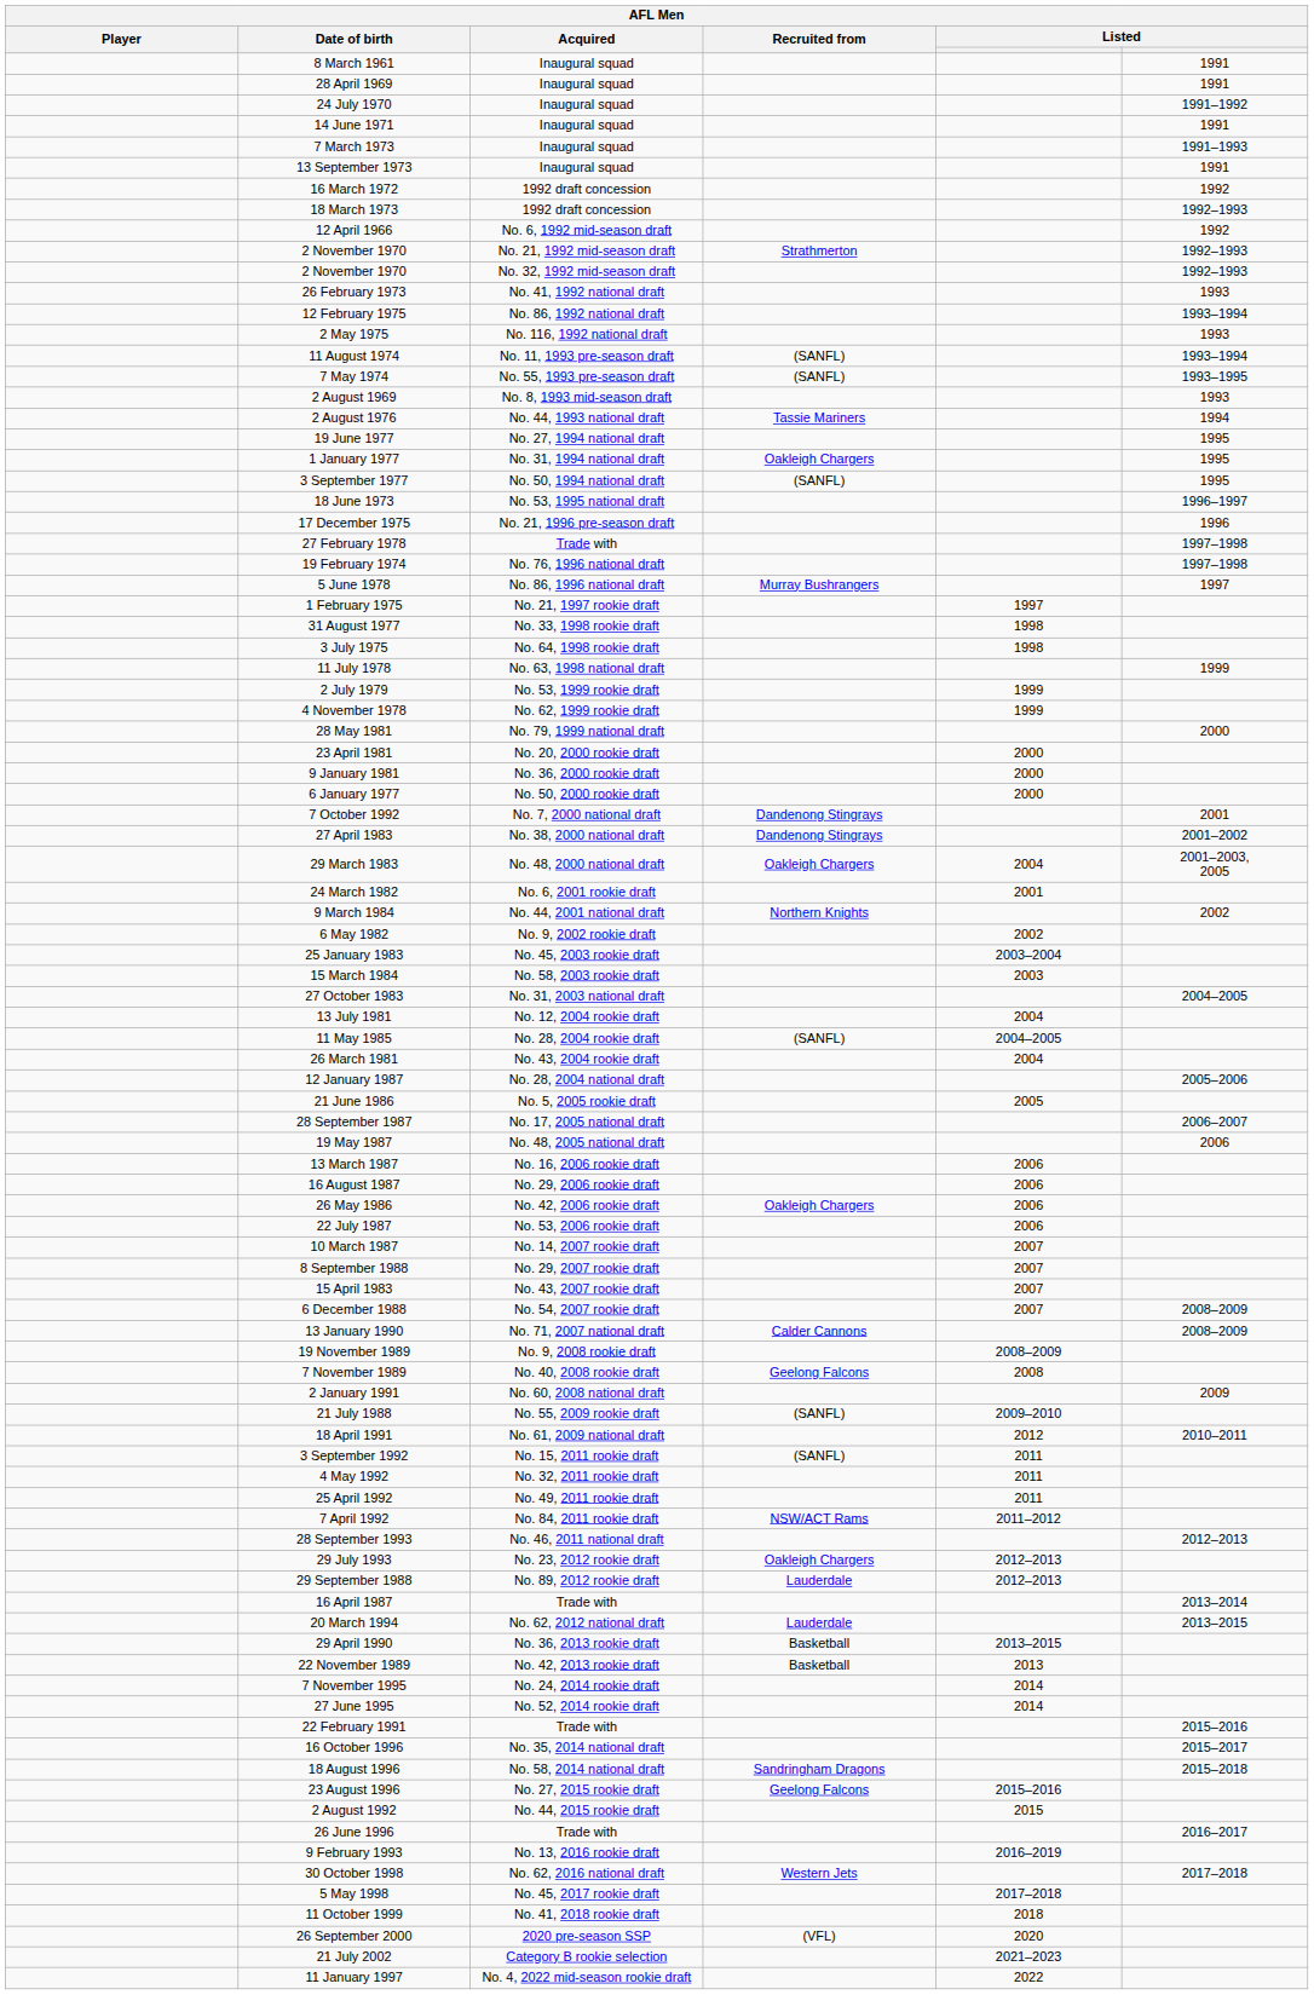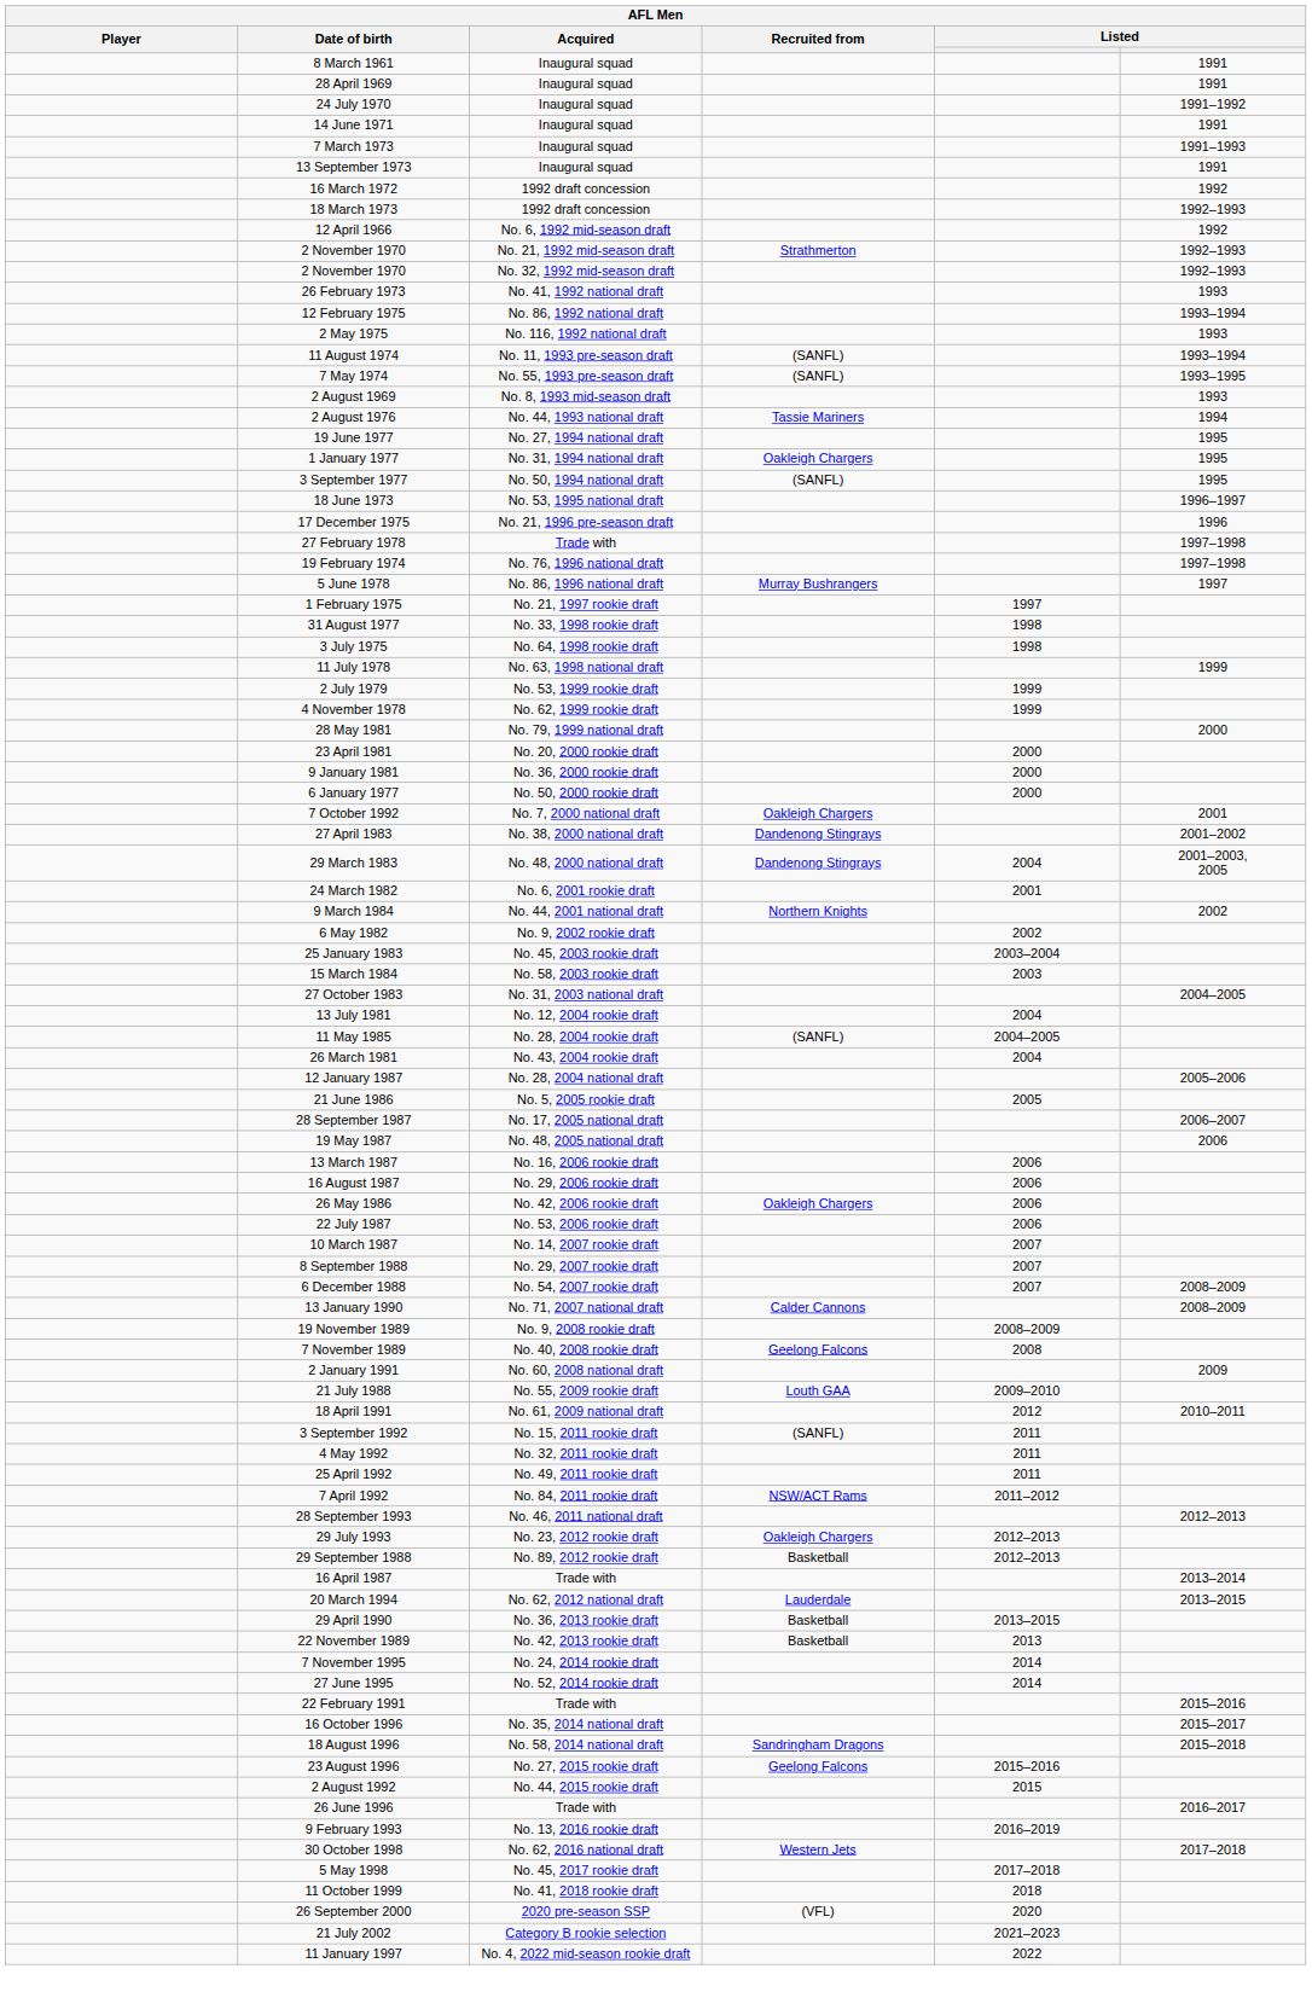 <table class="wikitable sortable" style="text-align:center; width:100%;">
 <tr>
 <th colspan="6" style="width:10%">AFL Men</th>
 </tr>
 <tr>
 <th rowspan="2" style="width:10%">Player</th>
 <th rowspan="2" style="width:10%">Date of birth</th>
 <th rowspan="2" style="width:10%">Acquired</th>
 <th rowspan="2" style="width:10%">Recruited from</th>
 <th colspan="2" style="width:10%">Listed</th>
 </tr>
 <tr>
 <th width=8%></th>
 <th width=8%></th>
 </tr>
 <tr>
 <td align=left></td>
 <td>8 March 1961</td>
 <td>Inaugural squad</td>
 <td></td>
 <td></td>
 <td>1991</td>
 </tr>
 <tr>
 <td align=left></td>
 <td>28 April 1969</td>
 <td>Inaugural squad</td>
 <td></td>
 <td></td>
 <td>1991</td>
 </tr>
 <tr>
 <td align=left></td>
 <td>24 July 1970</td>
 <td>Inaugural squad</td>
 <td></td>
 <td></td>
 <td>1991–1992</td>
 </tr>
 <tr>
 <td align=left></td>
 <td>14 June 1971</td>
 <td>Inaugural squad</td>
 <td></td>
 <td></td>
 <td>1991</td>
 </tr>
 <tr>
 <td align=left></td>
 <td>7 March 1973</td>
 <td>Inaugural squad</td>
 <td></td>
 <td></td>
 <td>1991–1993</td>
 </tr>
 <tr>
 <td align=left></td>
 <td>13 September 1973</td>
 <td>Inaugural squad</td>
 <td></td>
 <td></td>
 <td>1991</td>
 </tr>
 <tr>
 <td align=left></td>
 <td>16 March 1972</td>
 <td>1992 draft concession</td>
 <td></td>
 <td></td>
 <td>1992</td>
 </tr>
 <tr>
 <td align=left></td>
 <td>18 March 1973</td>
 <td>1992 draft concession</td>
 <td></td>
 <td></td>
 <td>1992–1993</td>
 </tr>
 <tr>
 <td align=left></td>
 <td>12 April 1966</td>
 <td>No. 6, <a href='#'>1992 mid-season draft</a></td>
 <td></td>
 <td></td>
 <td>1992</td>
 </tr>
 <tr>
 <td align=left></td>
 <td>2 November 1970</td>
 <td>No. 21, <a href='#'>1992 mid-season draft</a></td>
 <td><a href='#'>Strathmerton</a></td>
 <td></td>
 <td>1992–1993</td>
 </tr>
 <tr>
 <td align=left></td>
 <td>2 November 1970</td>
 <td>No. 32, <a href='#'>1992 mid-season draft</a></td>
 <td></td>
 <td></td>
 <td>1992–1993</td>
 </tr>
 <tr>
 <td align=left></td>
 <td>26 February 1973</td>
 <td>No. 41, <a href='#'>1992 national draft</a></td>
 <td></td>
 <td></td>
 <td>1993</td>
 </tr>
 <tr>
 <td align=left></td>
 <td>12 February 1975</td>
 <td>No. 86, <a href='#'>1992 national draft</a></td>
 <td></td>
 <td></td>
 <td>1993–1994</td>
 </tr>
 <tr>
 <td align=left></td>
 <td>2 May 1975</td>
 <td>No. 116, <a href='#'>1992 national draft</a></td>
 <td></td>
 <td></td>
 <td>1993</td>
 </tr>
 <tr>
 <td align=left></td>
 <td>11 August 1974</td>
 <td>No. 11, <a href='#'>1993 pre-season draft</a></td>
 <td> (SANFL)</td>
 <td></td>
 <td>1993–1994</td>
 </tr>
 <tr>
 <td align=left></td>
 <td>7 May 1974</td>
 <td>No. 55, <a href='#'>1993 pre-season draft</a></td>
 <td> (SANFL)</td>
 <td></td>
 <td>1993–1995</td>
 </tr>
 <tr>
 <td align=left></td>
 <td>2 August 1969</td>
 <td>No. 8, <a href='#'>1993 mid-season draft</a></td>
 <td></td>
 <td></td>
 <td>1993</td>
 </tr>
 <tr>
 <td align=left></td>
 <td>2 August 1976</td>
 <td>No. 44, <a href='#'>1993 national draft</a></td>
 <td><a href='#'>Tassie Mariners</a></td>
 <td></td>
 <td>1994</td>
 </tr>
 <tr>
 <td align=left></td>
 <td>19 June 1977</td>
 <td>No. 27, <a href='#'>1994 national draft</a></td>
 <td></td>
 <td></td>
 <td>1995</td>
 </tr>
 <tr>
 <td align=left></td>
 <td>1 January 1977</td>
 <td>No. 31, <a href='#'>1994 national draft</a></td>
 <td><a href='#'>Oakleigh Chargers</a></td>
 <td></td>
 <td>1995</td>
 </tr>
 <tr>
 <td align=left></td>
 <td>3 September 1977</td>
 <td>No. 50, <a href='#'>1994 national draft</a></td>
 <td> (SANFL)</td>
 <td></td>
 <td>1995</td>
 </tr>
 <tr>
 <td align=left></td>
 <td>18 June 1973</td>
 <td>No. 53, <a href='#'>1995 national draft</a></td>
 <td></td>
 <td></td>
 <td>1996–1997</td>
 </tr>
 <tr>
 <td align=left></td>
 <td>17 December 1975</td>
 <td>No. 21, <a href='#'>1996 pre-season draft</a></td>
 <td></td>
 <td></td>
 <td>1996</td>
 </tr>
 <tr>
 <td align=left></td>
 <td>27 February 1978</td>
 <td><a href='#'>Trade</a> with </td>
 <td></td>
 <td></td>
 <td>1997–1998</td>
 </tr>
 <tr>
 <td align=left></td>
 <td>19 February 1974</td>
 <td>No. 76, <a href='#'>1996 national draft</a></td>
 <td></td>
 <td></td>
 <td>1997–1998</td>
 </tr>
 <tr>
 <td align=left></td>
 <td>5 June 1978</td>
 <td>No. 86, <a href='#'>1996 national draft</a></td>
 <td><a href='#'>Murray Bushrangers</a></td>
 <td></td>
 <td>1997</td>
 </tr>
 <tr>
 <td align=left></td>
 <td>1 February 1975</td>
 <td>No. 21, <a href='#'>1997 rookie draft</a></td>
 <td></td>
 <td>1997</td>
 <td></td>
 </tr>
 <tr>
 <td align=left></td>
 <td>31 August 1977</td>
 <td>No. 33, <a href='#'>1998 rookie draft</a></td>
 <td></td>
 <td>1998</td>
 <td></td>
 </tr>
 <tr>
 <td align=left></td>
 <td>3 July 1975</td>
 <td>No. 64, <a href='#'>1998 rookie draft</a></td>
 <td></td>
 <td>1998</td>
 <td></td>
 </tr>
 <tr>
 <td align=left></td>
 <td>11 July 1978</td>
 <td>No. 63, <a href='#'>1998 national draft</a></td>
 <td></td>
 <td></td>
 <td>1999</td>
 </tr>
 <tr>
 <td align=left></td>
 <td>2 July 1979</td>
 <td>No. 53, <a href='#'>1999 rookie draft</a></td>
 <td></td>
 <td>1999</td>
 <td></td>
 </tr>
 <tr>
 <td align=left></td>
 <td>4 November 1978</td>
 <td>No. 62, <a href='#'>1999 rookie draft</a></td>
 <td></td>
 <td>1999</td>
 <td></td>
 </tr>
 <tr>
 <td align=left></td>
 <td>28 May 1981</td>
 <td>No. 79, <a href='#'>1999 national draft</a></td>
 <td></td>
 <td></td>
 <td>2000</td>
 </tr>
 <tr>
 <td align=left></td>
 <td>23 April 1981</td>
 <td>No. 20, <a href='#'>2000 rookie draft</a></td>
 <td></td>
 <td>2000</td>
 <td></td>
 </tr>
 <tr>
 <td align=left></td>
 <td>9 January 1981</td>
 <td>No. 36, <a href='#'>2000 rookie draft</a></td>
 <td></td>
 <td>2000</td>
 <td></td>
 </tr>
 <tr>
 <td align=left></td>
 <td>6 January 1977</td>
 <td>No. 50, <a href='#'>2000 rookie draft</a></td>
 <td></td>
 <td>2000</td>
 <td></td>
 </tr>
 <tr>
 <td align=left></td>
 <td>7 October 1992</td>
 <td>No. 7, <a href='#'>2000 national draft</a></td>
-<td><a href='#'>Dandenong Stingrays</a></td>
+<td><a href='#'>Oakleigh Chargers</a></td>
 <td></td>
 <td>2001</td>
 </tr>
 <tr>
 <td align=left></td>
 <td>27 April 1983</td>
 <td>No. 38, <a href='#'>2000 national draft</a></td>
 <td><a href='#'>Dandenong Stingrays</a></td>
 <td></td>
 <td>2001–2002</td>
 </tr>
 <tr>
 <td align=left></td>
 <td>29 March 1983</td>
 <td>No. 48, <a href='#'>2000 national draft</a></td>
-<td><a href='#'>Oakleigh Chargers</a></td>
+<td><a href='#'>Dandenong Stingrays</a></td>
 <td>2004</td>
 <td>2001–2003, <br>2005</td>
 </tr>
 <tr>
 <td align=left></td>
 <td>24 March 1982</td>
 <td>No. 6, <a href='#'>2001 rookie draft</a></td>
 <td></td>
 <td>2001</td>
 <td></td>
 </tr>
 <tr>
 <td align=left></td>
 <td>9 March 1984</td>
 <td>No. 44, <a href='#'>2001 national draft</a></td>
 <td><a href='#'>Northern Knights</a></td>
 <td></td>
 <td>2002</td>
 </tr>
 <tr>
 <td align=left></td>
 <td>6 May 1982</td>
 <td>No. 9, <a href='#'>2002 rookie draft</a></td>
 <td></td>
 <td>2002</td>
 <td></td>
 </tr>
 <tr>
 <td align=left></td>
 <td>25 January 1983</td>
 <td>No. 45, <a href='#'>2003 rookie draft</a></td>
 <td></td>
 <td>2003–2004</td>
 <td></td>
 </tr>
 <tr>
 <td align=left></td>
 <td>15 March 1984</td>
 <td>No. 58, <a href='#'>2003 rookie draft</a></td>
 <td></td>
 <td>2003</td>
 <td></td>
 </tr>
 <tr>
 <td align=left></td>
 <td>27 October 1983</td>
 <td>No. 31, <a href='#'>2003 national draft</a></td>
 <td></td>
 <td></td>
 <td>2004–2005</td>
 </tr>
 <tr>
 <td align=left></td>
 <td>13 July 1981</td>
 <td>No. 12, <a href='#'>2004 rookie draft</a></td>
 <td></td>
 <td>2004</td>
 <td></td>
 </tr>
 <tr>
 <td align=left></td>
 <td>11 May 1985</td>
 <td>No. 28, <a href='#'>2004 rookie draft</a></td>
 <td> (SANFL)</td>
 <td>2004–2005</td>
 <td></td>
 </tr>
 <tr>
 <td align=left></td>
 <td>26 March 1981</td>
 <td>No. 43, <a href='#'>2004 rookie draft</a></td>
 <td></td>
 <td>2004</td>
 <td></td>
 </tr>
 <tr>
 <td align=left></td>
 <td>12 January 1987</td>
 <td>No. 28, <a href='#'>2004 national draft</a></td>
 <td></td>
 <td></td>
 <td>2005–2006</td>
 </tr>
 <tr>
 <td align=left></td>
 <td>21 June 1986</td>
 <td>No. 5, <a href='#'>2005 rookie draft</a></td>
 <td></td>
 <td>2005</td>
 <td></td>
 </tr>
 <tr>
 <td align=left></td>
 <td>28 September 1987</td>
 <td>No. 17, <a href='#'>2005 national draft</a></td>
 <td></td>
 <td></td>
 <td>2006–2007</td>
 </tr>
 <tr>
 <td align=left></td>
 <td>19 May 1987</td>
 <td>No. 48, <a href='#'>2005 national draft</a></td>
 <td></td>
 <td></td>
 <td>2006</td>
 </tr>
 <tr>
 <td align=left></td>
 <td>13 March 1987</td>
 <td>No. 16, <a href='#'>2006 rookie draft</a></td>
 <td></td>
 <td>2006</td>
 <td></td>
 </tr>
 <tr>
 <td align=left></td>
 <td>16 August 1987</td>
 <td>No. 29, <a href='#'>2006 rookie draft</a></td>
 <td></td>
 <td>2006</td>
 <td></td>
 </tr>
 <tr>
 <td align=left></td>
 <td>26 May 1986</td>
 <td>No. 42, <a href='#'>2006 rookie draft</a></td>
 <td><a href='#'>Oakleigh Chargers</a></td>
 <td>2006</td>
 <td></td>
 </tr>
 <tr>
 <td align=left></td>
 <td>22 July 1987</td>
 <td>No. 53, <a href='#'>2006 rookie draft</a></td>
 <td></td>
 <td>2006</td>
 <td></td>
 </tr>
 <tr>
 <td align=left></td>
 <td>10 March 1987</td>
 <td>No. 14, <a href='#'>2007 rookie draft</a></td>
 <td></td>
 <td>2007</td>
 <td></td>
 </tr>
 <tr>
 <td align=left></td>
 <td>8 September 1988</td>
 <td>No. 29, <a href='#'>2007 rookie draft</a></td>
 <td></td>
 <td>2007</td>
 <td></td>
 </tr>
 <tr>
 <td align=left></td>
-<td>15 April 1983</td>
-<td>No. 43, <a href='#'>2007 rookie draft</a></td>
-<td></td>
-<td>2007</td>
-<td></td>
-</tr>
-<tr>
-<td align=left></td>
 <td>6 December 1988</td>
 <td>No. 54, <a href='#'>2007 rookie draft</a></td>
 <td></td>
 <td>2007</td>
 <td>2008–2009</td>
 </tr>
 <tr>
 <td align=left></td>
 <td>13 January 1990</td>
 <td>No. 71, <a href='#'>2007 national draft</a></td>
 <td><a href='#'>Calder Cannons</a></td>
 <td></td>
 <td>2008–2009</td>
 </tr>
 <tr>
 <td align=left></td>
 <td>19 November 1989</td>
 <td>No. 9, <a href='#'>2008 rookie draft</a></td>
 <td></td>
 <td>2008–2009</td>
 <td></td>
 </tr>
 <tr>
 <td align=left></td>
 <td>7 November 1989</td>
 <td>No. 40, <a href='#'>2008 rookie draft</a></td>
 <td><a href='#'>Geelong Falcons</a></td>
 <td>2008</td>
 <td></td>
 </tr>
 <tr>
 <td align=left></td>
 <td>2 January 1991</td>
 <td>No. 60, <a href='#'>2008 national draft</a></td>
 <td></td>
 <td></td>
 <td>2009</td>
 </tr>
 <tr>
 <td align=left></td>
 <td>21 July 1988</td>
 <td>No. 55, <a href='#'>2009 rookie draft</a></td>
-<td> (SANFL)</td>
+<td><a href='#'>Louth GAA</a></td>
 <td>2009–2010</td>
 <td></td>
 </tr>
 <tr>
 <td align=left></td>
 <td>18 April 1991</td>
 <td>No. 61, <a href='#'>2009 national draft</a></td>
 <td></td>
 <td>2012</td>
 <td>2010–2011</td>
 </tr>
 <tr>
 <td align=left></td>
 <td>3 September 1992</td>
 <td>No. 15, <a href='#'>2011 rookie draft</a></td>
 <td> (SANFL)</td>
 <td>2011</td>
 <td></td>
 </tr>
 <tr>
 <td align=left></td>
 <td>4 May 1992</td>
 <td>No. 32, <a href='#'>2011 rookie draft</a></td>
 <td></td>
 <td>2011</td>
 <td></td>
 </tr>
 <tr>
 <td align=left></td>
 <td>25 April 1992</td>
 <td>No. 49, <a href='#'>2011 rookie draft</a></td>
 <td></td>
 <td>2011</td>
 <td></td>
 </tr>
 <tr>
 <td align=left></td>
 <td>7 April 1992</td>
 <td>No. 84, <a href='#'>2011 rookie draft</a></td>
 <td><a href='#'>NSW/ACT Rams</a></td>
 <td>2011–2012</td>
 <td></td>
 </tr>
 <tr>
 <td align=left></td>
 <td>28 September 1993</td>
 <td>No. 46, <a href='#'>2011 national draft</a></td>
 <td></td>
 <td></td>
 <td>2012–2013</td>
 </tr>
 <tr>
 <td align=left></td>
 <td>29 July 1993</td>
 <td>No. 23, <a href='#'>2012 rookie draft</a></td>
 <td><a href='#'>Oakleigh Chargers</a></td>
 <td>2012–2013</td>
 <td></td>
 </tr>
 <tr>
 <td align=left></td>
 <td>29 September 1988</td>
 <td>No. 89, <a href='#'>2012 rookie draft</a></td>
-<td><a href='#'>Lauderdale</a></td>
+<td>Basketball</td>
 <td>2012–2013</td>
 <td></td>
 </tr>
 <tr>
 <td align=left></td>
 <td>16 April 1987</td>
 <td>Trade with </td>
 <td></td>
 <td></td>
 <td>2013–2014</td>
 </tr>
 <tr>
 <td align=left></td>
 <td>20 March 1994</td>
 <td>No. 62, <a href='#'>2012 national draft</a></td>
 <td><a href='#'>Lauderdale</a></td>
 <td></td>
 <td>2013–2015</td>
 </tr>
 <tr>
 <td align=left></td>
 <td>29 April 1990</td>
 <td>No. 36, <a href='#'>2013 rookie draft</a></td>
 <td>Basketball</td>
 <td>2013–2015</td>
 <td></td>
 </tr>
 <tr>
 <td align=left></td>
 <td>22 November 1989</td>
 <td>No. 42, <a href='#'>2013 rookie draft</a></td>
 <td>Basketball</td>
 <td>2013</td>
 <td></td>
 </tr>
 <tr>
 <td align=left></td>
 <td>7 November 1995</td>
 <td>No. 24, <a href='#'>2014 rookie draft</a></td>
 <td></td>
 <td>2014</td>
 <td></td>
 </tr>
 <tr>
 <td align=left></td>
 <td>27 June 1995</td>
 <td>No. 52, <a href='#'>2014 rookie draft</a></td>
 <td></td>
 <td>2014</td>
 <td></td>
 </tr>
 <tr>
 <td align=left></td>
 <td>22 February 1991</td>
 <td>Trade with </td>
 <td></td>
 <td></td>
 <td>2015–2016</td>
 </tr>
 <tr>
 <td align=left></td>
 <td>16 October 1996</td>
 <td>No. 35, <a href='#'>2014 national draft</a></td>
 <td></td>
 <td></td>
 <td>2015–2017</td>
 </tr>
 <tr>
 <td align=left></td>
 <td>18 August 1996</td>
 <td>No. 58, <a href='#'>2014 national draft</a></td>
 <td><a href='#'>Sandringham Dragons</a></td>
 <td></td>
 <td>2015–2018</td>
 </tr>
 <tr>
 <td align=left></td>
 <td>23 August 1996</td>
 <td>No. 27, <a href='#'>2015 rookie draft</a></td>
 <td><a href='#'>Geelong Falcons</a></td>
 <td>2015–2016</td>
 <td></td>
 </tr>
 <tr>
 <td align=left></td>
 <td>2 August 1992</td>
 <td>No. 44, <a href='#'>2015 rookie draft</a></td>
 <td></td>
 <td>2015</td>
 <td></td>
 </tr>
 <tr>
 <td align=left></td>
 <td>26 June 1996</td>
 <td>Trade with </td>
 <td></td>
 <td></td>
 <td>2016–2017</td>
 </tr>
 <tr>
 <td align=left></td>
 <td>9 February 1993</td>
 <td>No. 13, <a href='#'>2016 rookie draft</a></td>
 <td></td>
 <td>2016–2019</td>
 <td></td>
 </tr>
 <tr>
 <td align=left></td>
 <td>30 October 1998</td>
 <td>No. 62, <a href='#'>2016 national draft</a></td>
 <td><a href='#'>Western Jets</a></td>
 <td></td>
 <td>2017–2018</td>
 </tr>
 <tr>
 <td align=left></td>
 <td>5 May 1998</td>
 <td>No. 45, <a href='#'>2017 rookie draft</a></td>
 <td></td>
 <td>2017–2018</td>
 <td></td>
 </tr>
 <tr>
 <td align=left></td>
 <td>11 October 1999</td>
 <td>No. 41, <a href='#'>2018 rookie draft</a></td>
 <td></td>
 <td>2018</td>
 <td></td>
 </tr>
 <tr>
 <td align=left></td>
 <td>26 September 2000</td>
 <td><a href='#'>2020 pre-season SSP</a></td>
 <td> (VFL)</td>
 <td>2020</td>
 <td></td>
 </tr>
 <tr>
 <td align=left></td>
 <td>21 July 2002</td>
 <td><a href='#'>Category B rookie selection</a></td>
 <td></td>
 <td>2021–2023</td>
 <td></td>
 </tr>
 <tr>
 <td align=left></td>
 <td>11 January 1997</td>
 <td>No. 4, <a href='#'>2022 mid-season rookie draft</a></td>
 <td></td>
 <td>2022</td>
 <td></td>
 </tr>
 </table>
